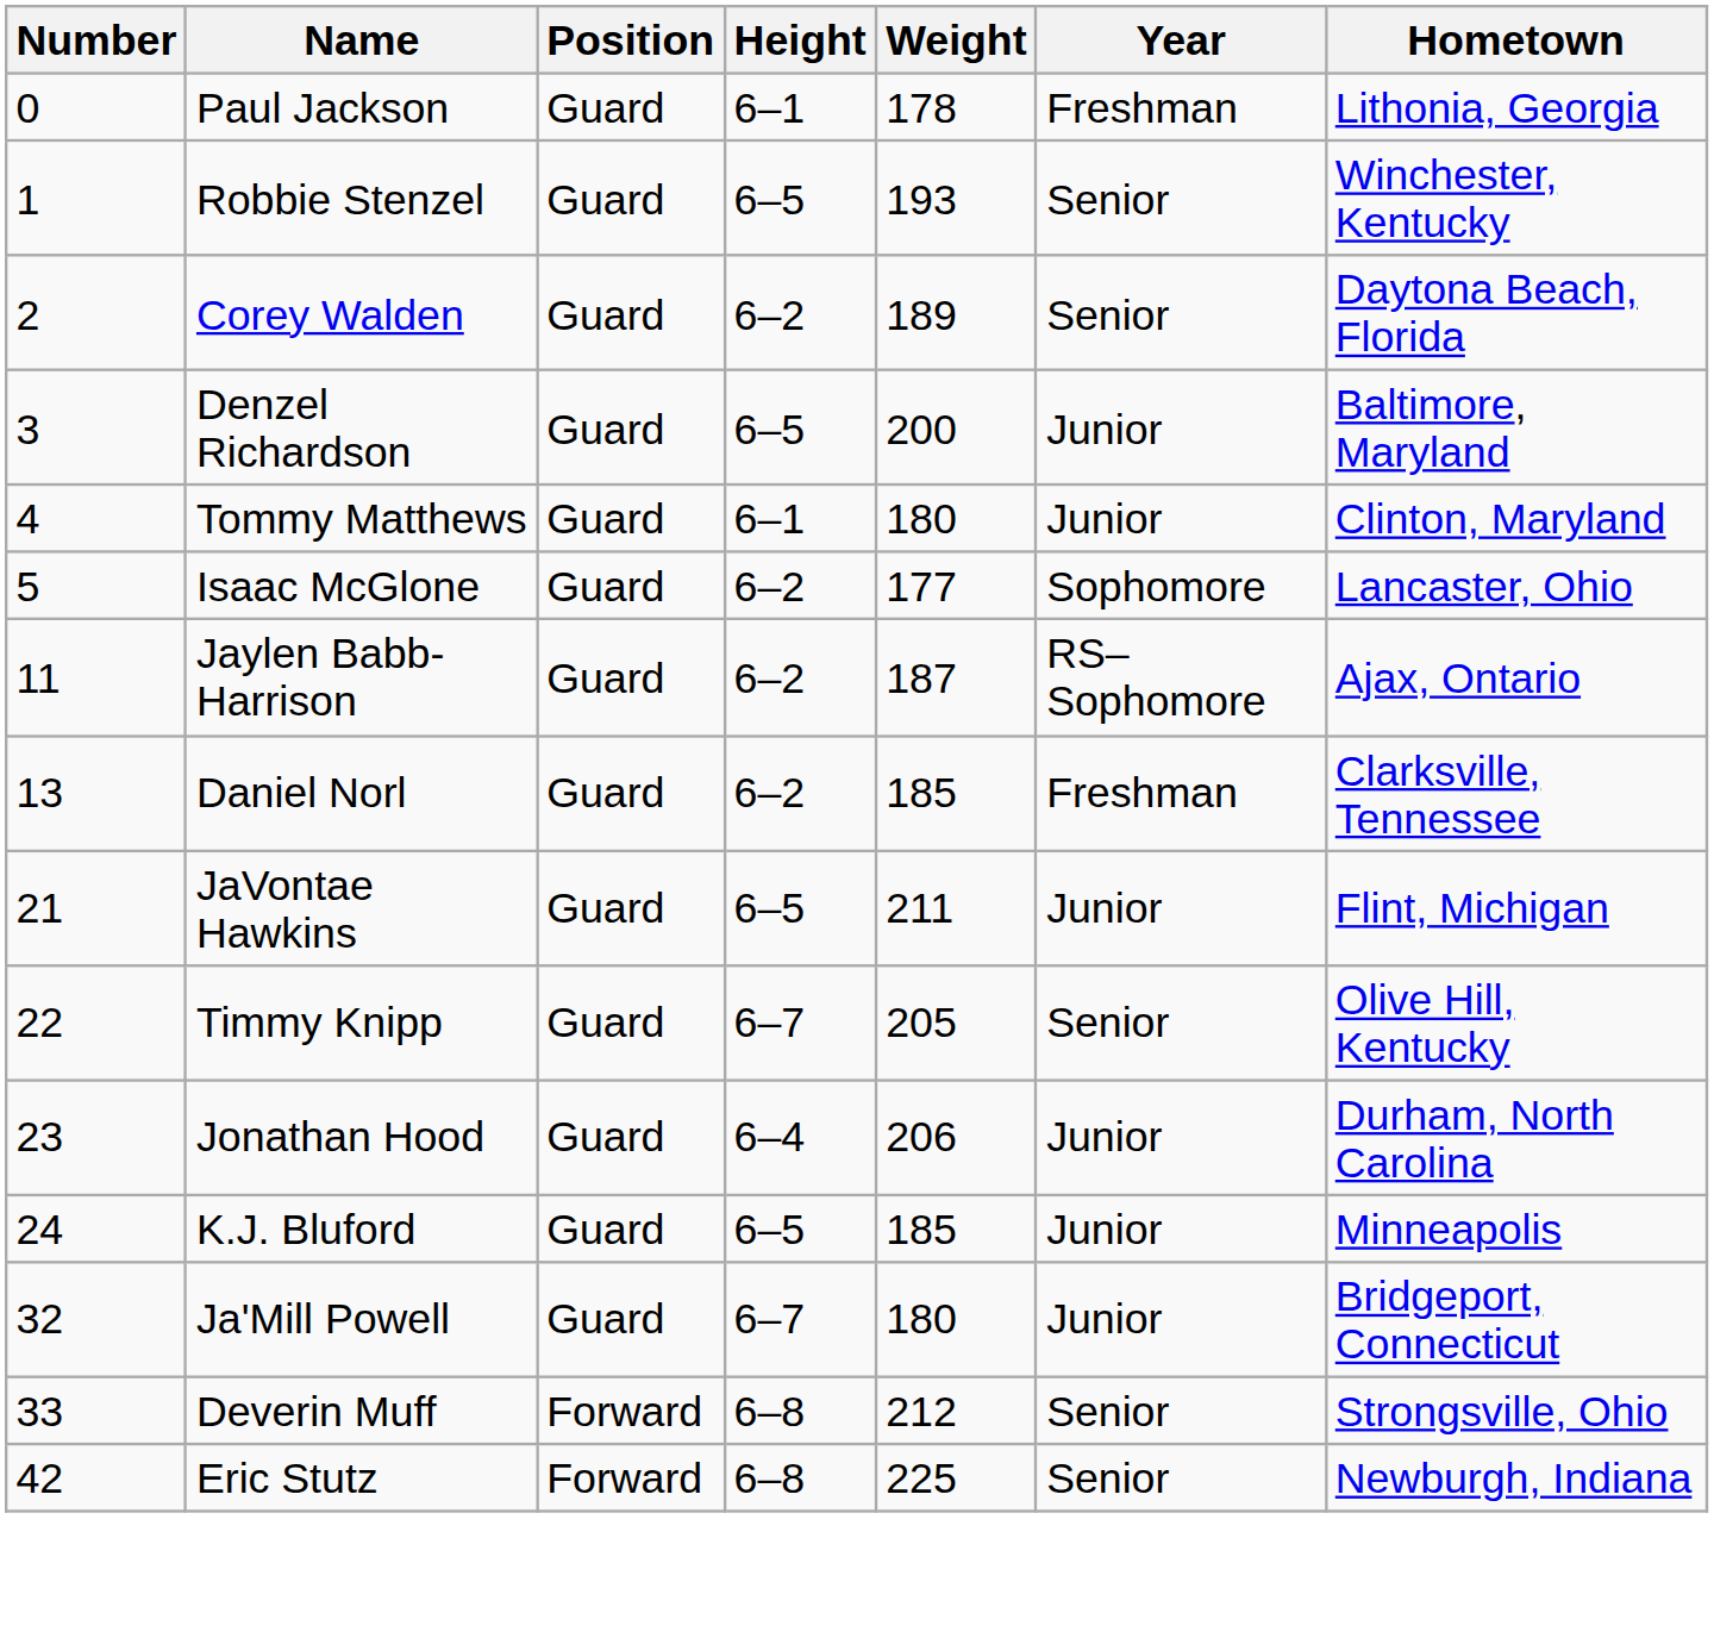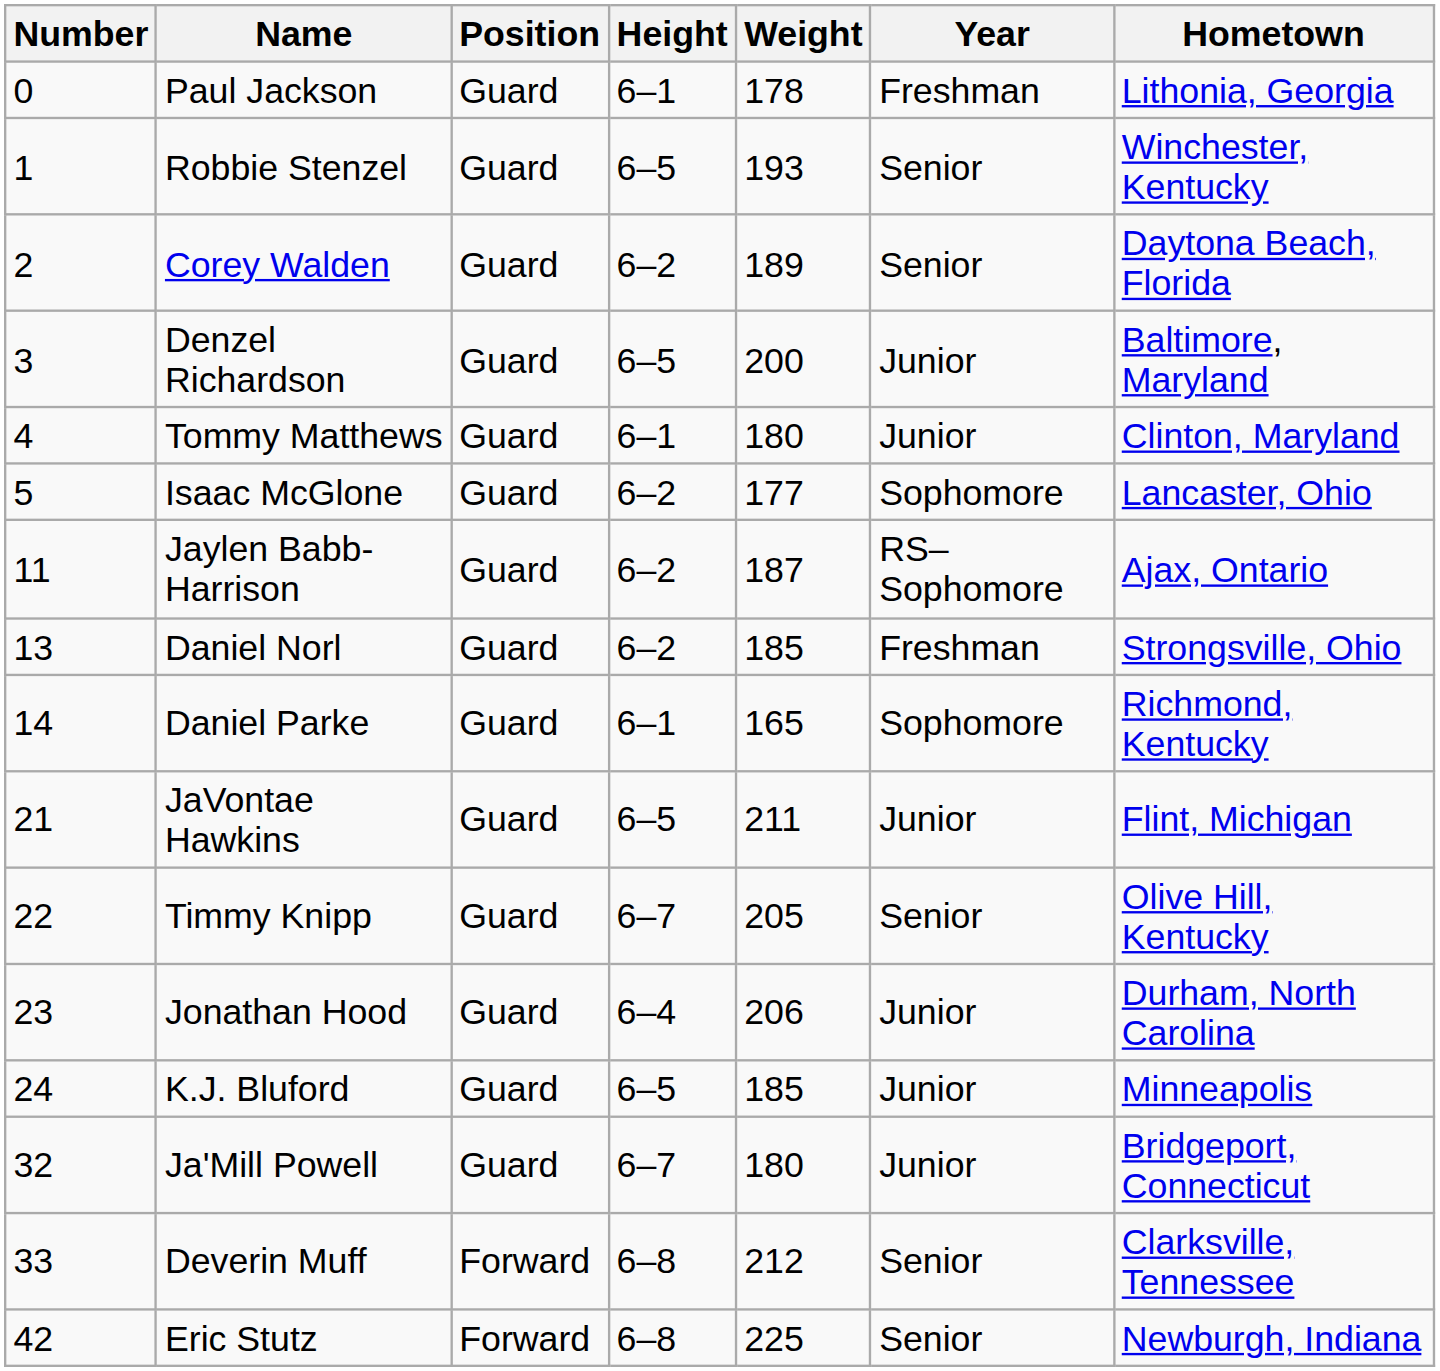 <table class="wikitable sortable" style="font-size: 95%;">
 <tr>
 <th>Number</th>
 <th>Name</th>
 <th>Position</th>
 <th>Height</th>
 <th>Weight</th>
 <th>Year</th>
 <th>Hometown</th>
 </tr>
 <tr>
 <td>0</td>
 <td>Paul Jackson</td>
 <td>Guard</td>
 <td>6–1</td>
 <td>178</td>
 <td>Freshman</td>
 <td><a href='#'>Lithonia, Georgia</a></td>
 </tr>
 <tr>
 <td>1</td>
 <td>Robbie Stenzel</td>
 <td>Guard</td>
 <td>6–5</td>
 <td>193</td>
 <td>Senior</td>
 <td><a href='#'>Winchester, Kentucky</a></td>
 </tr>
 <tr>
 <td>2</td>
 <td><a href='#'>Corey Walden</a></td>
 <td>Guard</td>
 <td>6–2</td>
 <td>189</td>
 <td>Senior</td>
 <td><a href='#'>Daytona Beach, Florida</a></td>
 </tr>
 <tr>
 <td>3</td>
 <td>Denzel Richardson</td>
 <td>Guard</td>
 <td>6–5</td>
 <td>200</td>
 <td>Junior</td>
 <td><a href='#'>Baltimore</a>, <a href='#'>Maryland</a></td>
 </tr>
 <tr>
 <td>4</td>
 <td>Tommy Matthews</td>
 <td>Guard</td>
 <td>6–1</td>
 <td>180</td>
 <td>Junior</td>
 <td><a href='#'>Clinton, Maryland</a></td>
 </tr>
 <tr>
 <td>5</td>
 <td>Isaac McGlone</td>
 <td>Guard</td>
 <td>6–2</td>
 <td>177</td>
 <td>Sophomore</td>
 <td><a href='#'>Lancaster, Ohio</a></td>
 </tr>
 <tr>
 <td>11</td>
 <td>Jaylen Babb-Harrison</td>
 <td>Guard</td>
 <td>6–2</td>
 <td>187</td>
 <td>RS–Sophomore</td>
 <td><a href='#'>Ajax, Ontario</a></td>
 </tr>
 <tr>
 <td>13</td>
 <td>Daniel Norl</td>
 <td>Guard</td>
 <td>6–2</td>
 <td>185</td>
 <td>Freshman</td>
-<td><a href='#'>Clarksville, Tennessee</a></td>
+<td><a href='#'>Strongsville, Ohio</a></td>
+</tr>
+<tr>
+<td>14</td>
+<td>Daniel Parke</td>
+<td>Guard</td>
+<td>6–1</td>
+<td>165</td>
+<td>Sophomore</td>
+<td><a href='#'>Richmond, Kentucky</a></td>
 </tr>
 <tr>
 <td>21</td>
 <td>JaVontae Hawkins</td>
 <td>Guard</td>
 <td>6–5</td>
 <td>211</td>
 <td>Junior</td>
 <td><a href='#'>Flint, Michigan</a></td>
 </tr>
 <tr>
 <td>22</td>
 <td>Timmy Knipp</td>
 <td>Guard</td>
 <td>6–7</td>
 <td>205</td>
 <td>Senior</td>
 <td><a href='#'>Olive Hill, Kentucky</a></td>
 </tr>
 <tr>
 <td>23</td>
 <td>Jonathan Hood</td>
 <td>Guard</td>
 <td>6–4</td>
 <td>206</td>
 <td>Junior</td>
 <td><a href='#'>Durham, North Carolina</a></td>
 </tr>
 <tr>
 <td>24</td>
 <td>K.J. Bluford</td>
 <td>Guard</td>
 <td>6–5</td>
 <td>185</td>
 <td>Junior</td>
 <td><a href='#'>Minneapolis</a></td>
 </tr>
 <tr>
 <td>32</td>
 <td>Ja'Mill Powell</td>
 <td>Guard</td>
 <td>6–7</td>
 <td>180</td>
 <td>Junior</td>
 <td><a href='#'>Bridgeport, Connecticut</a></td>
 </tr>
 <tr>
 <td>33</td>
 <td>Deverin Muff</td>
 <td>Forward</td>
 <td>6–8</td>
 <td>212</td>
 <td>Senior</td>
-<td><a href='#'>Strongsville, Ohio</a></td>
+<td><a href='#'>Clarksville, Tennessee</a></td>
 </tr>
 <tr>
 <td>42</td>
 <td>Eric Stutz</td>
 <td>Forward</td>
 <td>6–8</td>
 <td>225</td>
 <td>Senior</td>
 <td><a href='#'>Newburgh, Indiana</a></td>
 </tr>
 </table>
